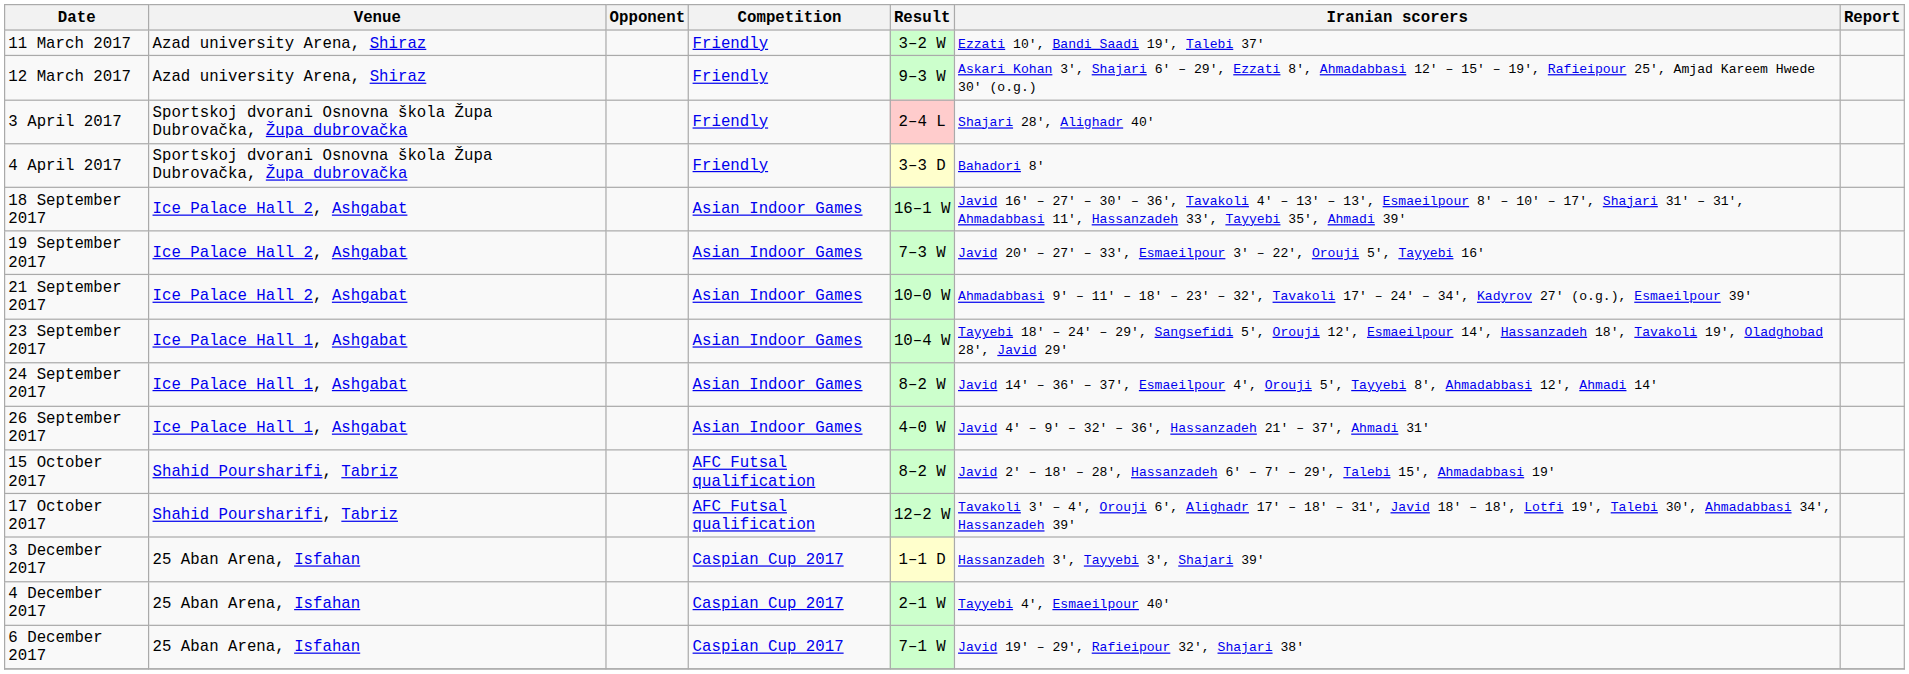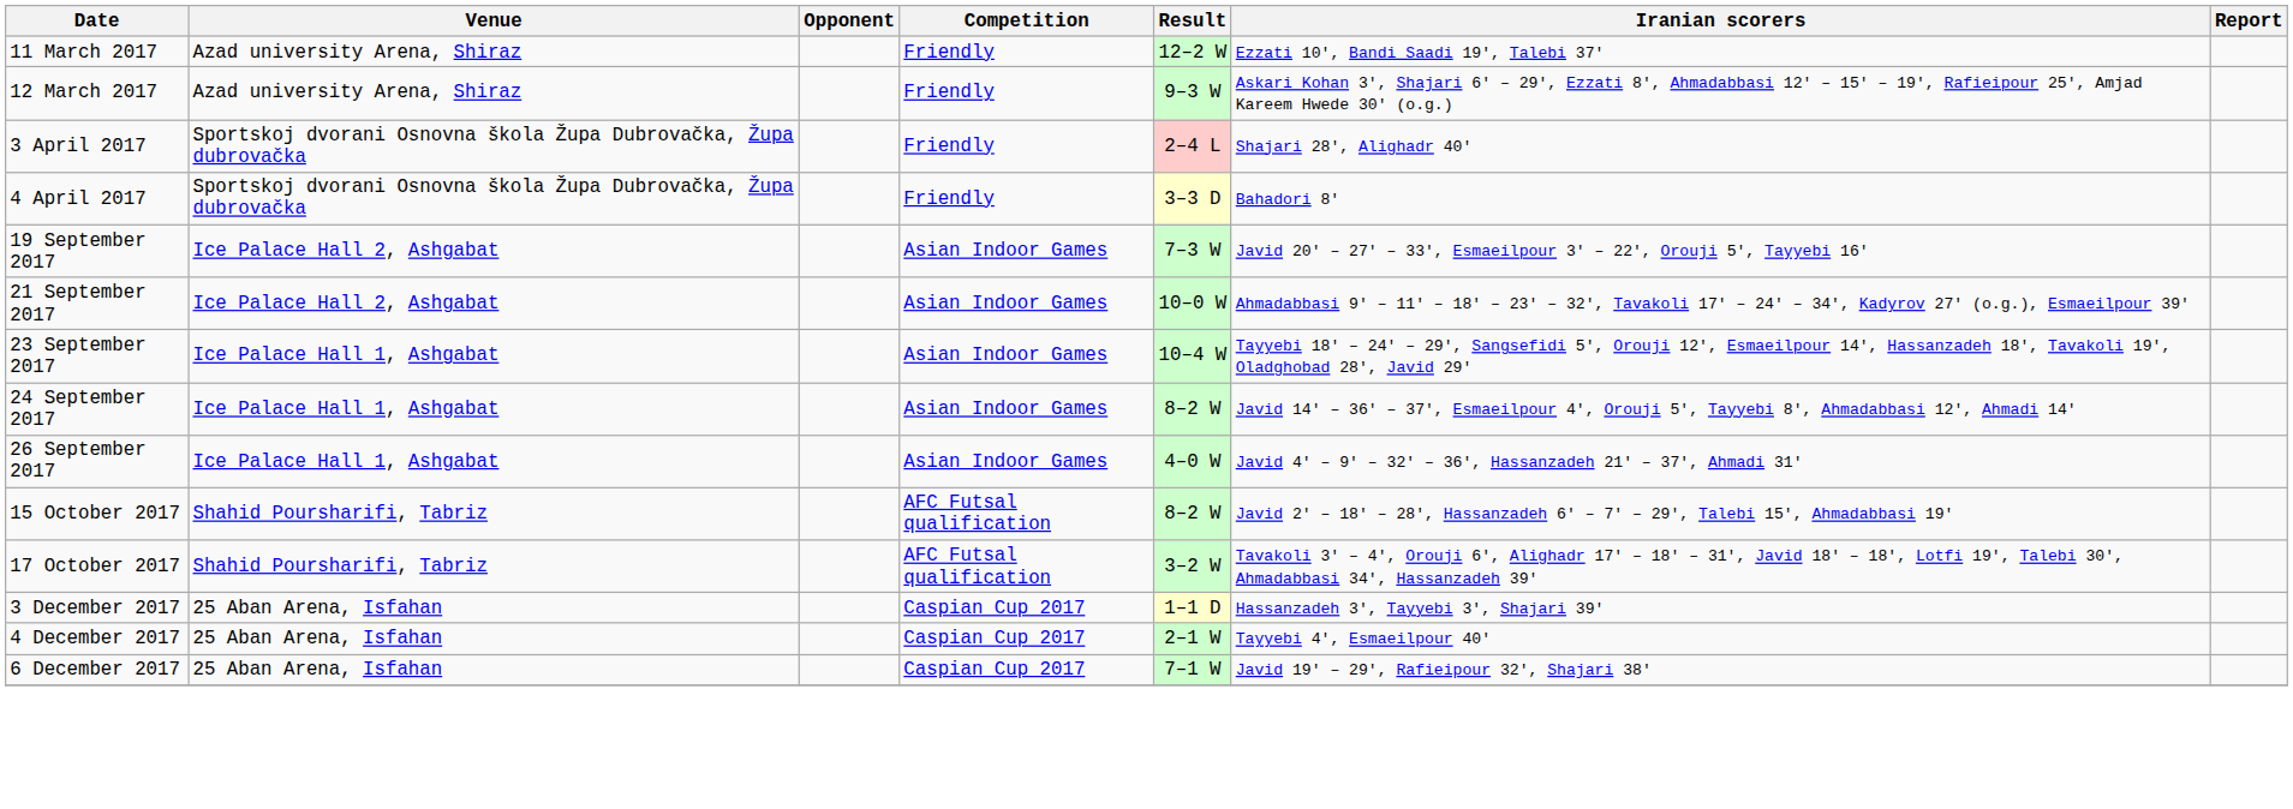 <table class="wikitable">
 <tr>
 <th>Date</th>
 <th>Venue</th>
 <th>Opponent</th>
 <th>Competition</th>
 <th>Result</th>
 <th>Iranian scorers</th>
 <th>Report</th>
 </tr>
 <tr>
 <td>11 March 2017</td>
 <td> Azad university Arena, <a href='#'>Shiraz</a></td>
 <td></td>
 <td><a href='#'>Friendly</a></td>
-<td bgcolor=#ccffcc align=center>3–2 W</td>
+<td bgcolor=#ccffcc align=center>12–2 W</td>
 <td><small> <a href='#'>Ezzati</a> 10', <a href='#'>Bandi Saadi</a> 19', <a href='#'>Talebi</a> 37' </small></td>
 <td align=center></td>
 </tr>
 <tr>
 <td>12 March 2017</td>
 <td> Azad university Arena, <a href='#'>Shiraz</a></td>
 <td></td>
 <td><a href='#'>Friendly</a></td>
 <td bgcolor=#ccffcc align=center>9–3 W</td>
 <td><small> <a href='#'>Askari Kohan</a> 3', <a href='#'>Shajari</a> 6' – 29', <a href='#'>Ezzati</a> 8', <a href='#'>Ahmadabbasi</a> 12' – 15' – 19', <a href='#'>Rafieipour</a> 25', Amjad Kareem Hwede 30' (o.g.) </small></td>
 <td align=center></td>
 </tr>
 <tr>
 <td>3 April 2017</td>
 <td> Sportskoj dvorani Osnovna škola Župa Dubrovačka, <a href='#'>Župa dubrovačka</a></td>
 <td></td>
 <td><a href='#'>Friendly</a></td>
 <td bgcolor=#FFCCCC align=center>2–4 L</td>
 <td><small> <a href='#'>Shajari</a> 28', <a href='#'>Alighadr</a> 40' </small></td>
 <td align=center></td>
 </tr>
 <tr>
 <td>4 April 2017</td>
 <td> Sportskoj dvorani Osnovna škola Župa Dubrovačka, <a href='#'>Župa dubrovačka</a></td>
 <td></td>
 <td><a href='#'>Friendly</a></td>
 <td bgcolor=#FFFFCC align=center>3–3 D</td>
 <td><small> <a href='#'>Bahadori</a> 8' </small></td>
-<td align=center></td>
-</tr>
-<tr>
-<td>18 September 2017</td>
-<td> <a href='#'>Ice Palace Hall 2</a>, <a href='#'>Ashgabat</a></td>
-<td></td>
-<td><a href='#'>Asian Indoor Games</a></td>
-<td bgcolor=#ccffcc align=center>16–1 W</td>
-<td><small> <a href='#'>Javid</a> 16' – 27' – 30' – 36', <a href='#'>Tavakoli</a> 4' – 13' – 13', <a href='#'>Esmaeilpour</a> 8' – 10' – 17', <a href='#'>Shajari</a> 31' – 31', <a href='#'>Ahmadabbasi</a> 11', <a href='#'>Hassanzadeh</a> 33', <a href='#'>Tayyebi</a> 35', <a href='#'>Ahmadi</a> 39' </small></td>
 <td align=center></td>
 </tr>
 <tr>
 <td>19 September 2017</td>
 <td> <a href='#'>Ice Palace Hall 2</a>, <a href='#'>Ashgabat</a></td>
 <td></td>
 <td><a href='#'>Asian Indoor Games</a></td>
 <td bgcolor=#ccffcc align=center>7–3 W</td>
 <td><small> <a href='#'>Javid</a> 20' – 27' – 33', <a href='#'>Esmaeilpour</a> 3' – 22', <a href='#'>Orouji</a> 5', <a href='#'>Tayyebi</a> 16'</small></td>
 <td align=center></td>
 </tr>
 <tr>
 <td>21 September 2017</td>
 <td> <a href='#'>Ice Palace Hall 2</a>, <a href='#'>Ashgabat</a></td>
 <td></td>
 <td><a href='#'>Asian Indoor Games</a></td>
 <td bgcolor=#ccffcc align=center>10–0 W</td>
 <td><small> <a href='#'>Ahmadabbasi</a> 9' – 11' – 18' – 23' – 32', <a href='#'>Tavakoli</a> 17' – 24' – 34', <a href='#'>Kadyrov</a> 27' (o.g.), <a href='#'>Esmaeilpour</a> 39' </small></td>
 <td align=center></td>
 </tr>
 <tr>
 <td>23 September 2017</td>
 <td> <a href='#'>Ice Palace Hall 1</a>, <a href='#'>Ashgabat</a></td>
 <td></td>
 <td><a href='#'>Asian Indoor Games</a></td>
 <td bgcolor=#ccffcc align=center>10–4 W</td>
 <td><small> <a href='#'>Tayyebi</a> 18' – 24' – 29', <a href='#'>Sangsefidi</a> 5', <a href='#'>Orouji</a> 12', <a href='#'>Esmaeilpour</a> 14', <a href='#'>Hassanzadeh</a> 18', <a href='#'>Tavakoli</a> 19', <a href='#'>Oladghobad</a> 28', <a href='#'>Javid</a> 29' </small></td>
 <td align=center></td>
 </tr>
 <tr>
 <td>24 September 2017</td>
 <td> <a href='#'>Ice Palace Hall 1</a>, <a href='#'>Ashgabat</a></td>
 <td></td>
 <td><a href='#'>Asian Indoor Games</a></td>
 <td bgcolor=#ccffcc align=center>8–2 W</td>
 <td><small> <a href='#'>Javid</a> 14' – 36' – 37', <a href='#'>Esmaeilpour</a> 4', <a href='#'>Orouji</a> 5', <a href='#'>Tayyebi</a> 8', <a href='#'>Ahmadabbasi</a> 12', <a href='#'>Ahmadi</a> 14' </small></td>
 <td align=center></td>
 </tr>
 <tr>
 <td>26 September 2017</td>
 <td> <a href='#'>Ice Palace Hall 1</a>, <a href='#'>Ashgabat</a></td>
 <td></td>
 <td><a href='#'>Asian Indoor Games</a></td>
 <td bgcolor=#ccffcc align=center>4–0 W</td>
 <td><small> <a href='#'>Javid</a> 4' – 9' – 32' – 36', <a href='#'>Hassanzadeh</a> 21' – 37', <a href='#'>Ahmadi</a> 31' </small></td>
 <td align=center></td>
 </tr>
 <tr>
 <td>15 October 2017</td>
 <td> <a href='#'>Shahid Poursharifi</a>, <a href='#'>Tabriz</a></td>
 <td></td>
 <td><a href='#'>AFC Futsal qualification</a></td>
 <td bgcolor=#ccffcc align=center>8–2 W</td>
 <td><small> <a href='#'>Javid</a> 2' – 18' – 28', <a href='#'>Hassanzadeh</a> 6' – 7' – 29', <a href='#'>Talebi</a> 15', <a href='#'>Ahmadabbasi</a> 19' </small></td>
 <td align=center></td>
 </tr>
 <tr>
 <td>17 October 2017</td>
 <td> <a href='#'>Shahid Poursharifi</a>, <a href='#'>Tabriz</a></td>
 <td></td>
 <td><a href='#'>AFC Futsal qualification</a></td>
-<td bgcolor=#ccffcc align=center>12–2 W</td>
+<td bgcolor=#ccffcc align=center>3–2 W</td>
 <td><small> <a href='#'>Tavakoli</a> 3' – 4', <a href='#'>Orouji</a> 6', <a href='#'>Alighadr</a> 17' – 18' – 31', <a href='#'>Javid</a> 18' – 18', <a href='#'>Lotfi</a> 19', <a href='#'>Talebi</a> 30', <a href='#'>Ahmadabbasi</a> 34', <a href='#'>Hassanzadeh</a> 39'</small></td>
 <td align=center></td>
 </tr>
 <tr>
 <td>3 December 2017</td>
 <td> 25 Aban Arena, <a href='#'>Isfahan</a></td>
 <td></td>
 <td><a href='#'>Caspian Cup 2017</a></td>
 <td bgcolor=#FFFFCC align=center>1–1 D</td>
 <td><small> <a href='#'>Hassanzadeh</a> 3', <a href='#'>Tayyebi</a> 3', <a href='#'>Shajari</a> 39' </small></td>
 <td align=center></td>
 </tr>
 <tr>
 <td>4 December 2017</td>
 <td> 25 Aban Arena, <a href='#'>Isfahan</a></td>
 <td></td>
 <td><a href='#'>Caspian Cup 2017</a></td>
 <td bgcolor=#ccffcc align=center>2–1 W</td>
 <td><small> <a href='#'>Tayyebi</a> 4', <a href='#'>Esmaeilpour</a> 40' </small></td>
 <td align=center></td>
 </tr>
 <tr>
 <td>6 December 2017</td>
 <td> 25 Aban Arena, <a href='#'>Isfahan</a></td>
 <td></td>
 <td><a href='#'>Caspian Cup 2017</a></td>
 <td bgcolor=#ccffcc align=center>7–1 W</td>
 <td><small> <a href='#'>Javid</a> 19' – 29', <a href='#'>Rafieipour</a> 32', <a href='#'>Shajari</a> 38' </small></td>
 <td align=center></td>
 </tr>
 <tr>
 </tr>
 </table>
